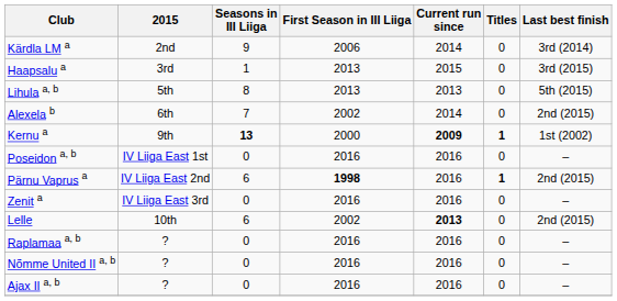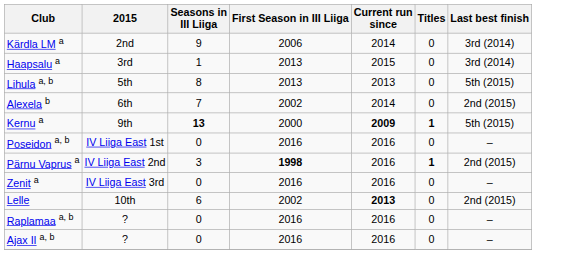 <table class="wikitable sortable" style="text-align:center;">
 <tr>
 <th>Club</th>
 <th>2015</th>
 <th>Seasons in<br>III Liiga</th>
 <th>First Season in III Liiga</th>
 <th>Current run<br>since</th>
 <th>Titles</th>
 <th>Last best finish</th>
 </tr>
 <tr>
 <td style="text-align:left;"><a href='#'>Kärdla LM</a> <sup>a</sup></td>
 <td>2nd</td>
 <td>9</td>
 <td>2006</td>
 <td>2014</td>
 <td>0</td>
 <td>3rd (2014)</td>
 </tr>
 <tr>
 <td style="text-align:left;"><a href='#'>Haapsalu</a> <sup>a</sup></td>
 <td>3rd</td>
 <td>1</td>
 <td>2013</td>
 <td>2015</td>
 <td>0</td>
-<td>3rd (2015)</td>
+<td>3rd (2014)</td>
 </tr>
 <tr>
 <td style="text-align:left;"><a href='#'>Lihula</a> <sup>a, b</sup></td>
 <td>5th</td>
 <td>8</td>
 <td>2013</td>
 <td>2013</td>
 <td>0</td>
 <td>5th (2015)</td>
 </tr>
 <tr>
 <td style="text-align:left;"><a href='#'>Alexela</a> <sup>b</sup></td>
 <td>6th</td>
 <td>7</td>
 <td>2002</td>
 <td>2014</td>
 <td>0</td>
 <td>2nd (2015)</td>
 </tr>
 <tr>
 <td style="text-align:left;"><a href='#'>Kernu</a> <sup>a</sup></td>
 <td>9th</td>
 <td><strong>13</strong></td>
 <td>2000</td>
 <td><strong>2009</strong></td>
 <td><strong>1</strong></td>
-<td>1st (2002)</td>
+<td>5th (2015)</td>
 </tr>
 <tr>
 <td style="text-align:left;"><a href='#'>Poseidon</a> <sup>a, b</sup></td>
 <td><a href='#'>IV Liiga East</a> 1st</td>
 <td>0</td>
 <td>2016</td>
 <td>2016</td>
 <td>0</td>
 <td>–</td>
 </tr>
 <tr>
 <td style="text-align:left;"><a href='#'>Pärnu Vaprus</a> <sup>a</sup></td>
 <td><a href='#'>IV Liiga East</a> 2nd</td>
-<td>6</td>
+<td>3</td>
 <td><strong>1998</strong></td>
 <td>2016</td>
 <td><strong>1</strong></td>
 <td>2nd (2015)</td>
 </tr>
 <tr>
 <td style="text-align:left;"><a href='#'>Zenit</a> <sup>a</sup></td>
 <td><a href='#'>IV Liiga East</a> 3rd</td>
 <td>0</td>
 <td>2016</td>
 <td>2016</td>
 <td>0</td>
 <td>–</td>
 </tr>
 <tr>
 <td style="text-align:left;"><a href='#'>Lelle</a></td>
 <td>10th</td>
 <td>6</td>
 <td>2002</td>
 <td><strong>2013</strong></td>
 <td>0</td>
 <td>2nd (2015)</td>
 </tr>
 <tr>
 <td style="text-align:left;"><a href='#'>Raplamaa</a> <sup>a, b</sup></td>
 <td>?</td>
 <td>0</td>
 <td>2016</td>
 <td>2016</td>
 <td>0</td>
 <td>–</td>
 </tr>
 <tr>
-<td style="text-align:left;"><a href='#'>Nõmme United II</a> <sup>a, b</sup></td>
-<td>?</td>
-<td>0</td>
-<td>2016</td>
-<td>2016</td>
-<td>0</td>
-<td>–</td>
-</tr>
-<tr>
 <td style="text-align:left;"><a href='#'>Ajax II</a> <sup>a, b</sup></td>
 <td>?</td>
 <td>0</td>
 <td>2016</td>
 <td>2016</td>
 <td>0</td>
 <td>–</td>
 </tr>
 <tr>
 </tr>
 </table>
